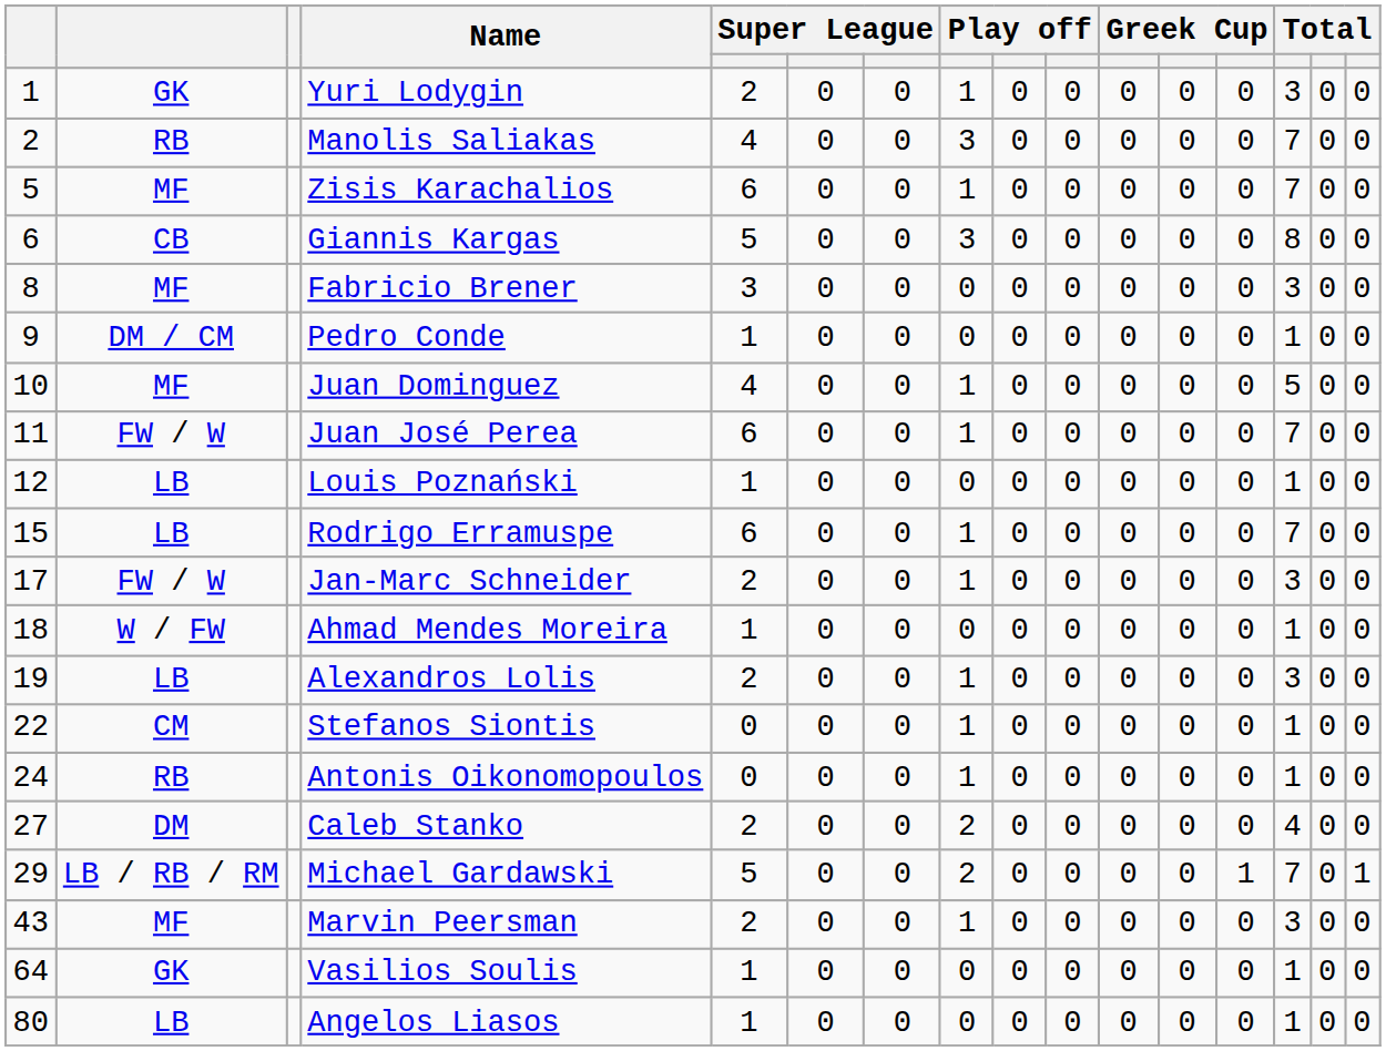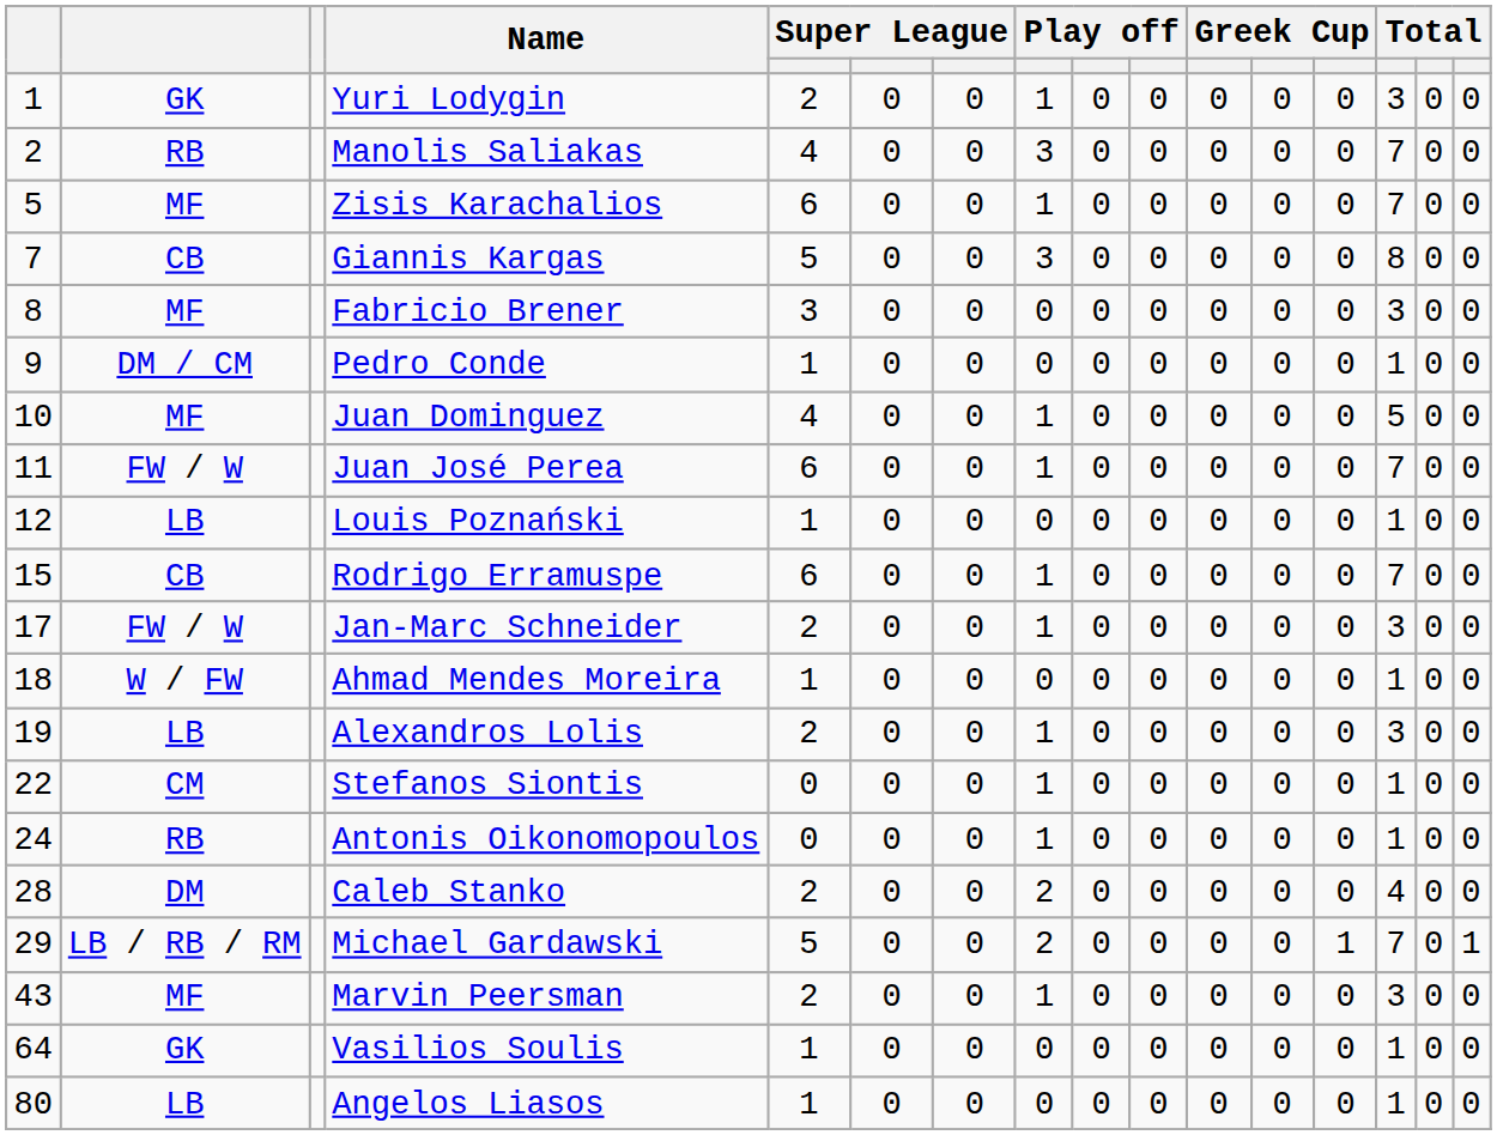 <table class="wikitable sortable" style="text-align:center">
 <tr>
 <th rowspan="2"></th>
 <th rowspan="2"></th>
 <th rowspan="2"></th>
 <th rowspan="2">Name</th>
 <th colspan="3">Super League</th>
 <th colspan="3">Play off</th>
 <th colspan="3">Greek Cup</th>
 <th colspan="3">Total</th>
 </tr>
 <tr>
 <th></th>
 <th></th>
 <th></th>
 <th></th>
 <th></th>
 <th></th>
 <th></th>
 <th></th>
 <th></th>
 <th></th>
 <th></th>
 <th></th>
 </tr>
 <tr>
 <td>1</td>
 <td><a href='#'>GK</a></td>
 <td> </td>
 <td align="left"><a href='#'>Yuri Lodygin</a></td>
 <td>2</td>
 <td>0</td>
 <td>0</td>
 <td>1</td>
 <td>0</td>
 <td>0</td>
 <td>0</td>
 <td>0</td>
 <td>0</td>
 <td>3</td>
 <td>0</td>
 <td>0</td>
 </tr>
 <tr>
 <td>2</td>
 <td><a href='#'>RB</a></td>
 <td></td>
 <td align="left"><a href='#'>Manolis Saliakas</a></td>
 <td>4</td>
 <td>0</td>
 <td>0</td>
 <td>3</td>
 <td>0</td>
 <td>0</td>
 <td>0</td>
 <td>0</td>
 <td>0</td>
 <td>7</td>
 <td>0</td>
 <td>0</td>
 </tr>
 <tr>
 <td>5</td>
 <td><a href='#'>MF</a></td>
 <td></td>
 <td align="left"><a href='#'>Zisis Karachalios</a></td>
 <td>6</td>
 <td>0</td>
 <td>0</td>
 <td>1</td>
 <td>0</td>
 <td>0</td>
 <td>0</td>
 <td>0</td>
 <td>0</td>
 <td>7</td>
 <td>0</td>
 <td>0</td>
 </tr>
 <tr>
-<td>6</td>
+<td>7</td>
 <td><a href='#'>CB</a></td>
 <td></td>
 <td align="left"><a href='#'>Giannis Kargas</a></td>
 <td>5</td>
 <td>0</td>
 <td>0</td>
 <td>3</td>
 <td>0</td>
 <td>0</td>
 <td>0</td>
 <td>0</td>
 <td>0</td>
 <td>8</td>
 <td>0</td>
 <td>0</td>
 </tr>
 <tr>
 <td>8</td>
 <td><a href='#'>MF</a></td>
 <td></td>
 <td align="left"><a href='#'>Fabricio Brener</a></td>
 <td>3</td>
 <td>0</td>
 <td>0</td>
 <td>0</td>
 <td>0</td>
 <td>0</td>
 <td>0</td>
 <td>0</td>
 <td>0</td>
 <td>3</td>
 <td>0</td>
 <td>0</td>
 </tr>
 <tr>
 <td>9</td>
 <td><a href='#'>DM / CM</a></td>
 <td></td>
 <td align="left"><a href='#'>Pedro Conde</a></td>
 <td>1</td>
 <td>0</td>
 <td>0</td>
 <td>0</td>
 <td>0</td>
 <td>0</td>
 <td>0</td>
 <td>0</td>
 <td>0</td>
 <td>1</td>
 <td>0</td>
 <td>0</td>
 </tr>
 <tr>
 <td>10</td>
 <td><a href='#'>MF</a></td>
 <td></td>
 <td align="left"><a href='#'>Juan Dominguez</a></td>
 <td>4</td>
 <td>0</td>
 <td>0</td>
 <td>1</td>
 <td>0</td>
 <td>0</td>
 <td>0</td>
 <td>0</td>
 <td>0</td>
 <td>5</td>
 <td>0</td>
 <td>0</td>
 </tr>
 <tr>
 <td>11</td>
 <td><a href='#'>FW</a> / <a href='#'>W</a></td>
 <td></td>
 <td align="left"><a href='#'>Juan José Perea</a></td>
 <td>6</td>
 <td>0</td>
 <td>0</td>
 <td>1</td>
 <td>0</td>
 <td>0</td>
 <td>0</td>
 <td>0</td>
 <td>0</td>
 <td>7</td>
 <td>0</td>
 <td>0</td>
 </tr>
 <tr>
 <td>12</td>
 <td><a href='#'>LB</a></td>
 <td> </td>
 <td align="left"><a href='#'>Louis Poznański</a></td>
 <td>1</td>
 <td>0</td>
 <td>0</td>
 <td>0</td>
 <td>0</td>
 <td>0</td>
 <td>0</td>
 <td>0</td>
 <td>0</td>
 <td>1</td>
 <td>0</td>
 <td>0</td>
 </tr>
 <tr>
 <td>15</td>
-<td><a href='#'>LB</a></td>
+<td><a href='#'>CB</a></td>
 <td></td>
 <td align="left"><a href='#'>Rodrigo Erramuspe</a></td>
 <td>6</td>
 <td>0</td>
 <td>0</td>
 <td>1</td>
 <td>0</td>
 <td>0</td>
 <td>0</td>
 <td>0</td>
 <td>0</td>
 <td>7</td>
 <td>0</td>
 <td>0</td>
 </tr>
 <tr>
 <td>17</td>
 <td><a href='#'>FW</a> / <a href='#'>W</a></td>
 <td></td>
 <td align="left"><a href='#'>Jan-Marc Schneider</a></td>
 <td>2</td>
 <td>0</td>
 <td>0</td>
 <td>1</td>
 <td>0</td>
 <td>0</td>
 <td>0</td>
 <td>0</td>
 <td>0</td>
 <td>3</td>
 <td>0</td>
 <td>0</td>
 </tr>
 <tr>
 <td>18</td>
 <td><a href='#'>W</a> / <a href='#'>FW</a></td>
 <td> </td>
 <td align="left"><a href='#'>Ahmad Mendes Moreira</a></td>
 <td>1</td>
 <td>0</td>
 <td>0</td>
 <td>0</td>
 <td>0</td>
 <td>0</td>
 <td>0</td>
 <td>0</td>
 <td>0</td>
 <td>1</td>
 <td>0</td>
 <td>0</td>
 </tr>
 <tr>
 <td>19</td>
 <td><a href='#'>LB</a></td>
 <td></td>
 <td align="left"><a href='#'>Alexandros Lolis</a></td>
 <td>2</td>
 <td>0</td>
 <td>0</td>
 <td>1</td>
 <td>0</td>
 <td>0</td>
 <td>0</td>
 <td>0</td>
 <td>0</td>
 <td>3</td>
 <td>0</td>
 <td>0</td>
 </tr>
 <tr>
 <td>22</td>
 <td><a href='#'>CM</a></td>
 <td></td>
 <td align="left"><a href='#'>Stefanos Siontis</a></td>
 <td>0</td>
 <td>0</td>
 <td>0</td>
 <td>1</td>
 <td>0</td>
 <td>0</td>
 <td>0</td>
 <td>0</td>
 <td>0</td>
 <td>1</td>
 <td>0</td>
 <td>0</td>
 </tr>
 <tr>
 <td>24</td>
 <td><a href='#'>RB</a></td>
 <td></td>
 <td align="left"><a href='#'>Antonis Oikonomopoulos</a></td>
 <td>0</td>
 <td>0</td>
 <td>0</td>
 <td>1</td>
 <td>0</td>
 <td>0</td>
 <td>0</td>
 <td>0</td>
 <td>0</td>
 <td>1</td>
 <td>0</td>
 <td>0</td>
 </tr>
 <tr>
-<td>27</td>
+<td>28</td>
 <td><a href='#'>DM</a></td>
 <td> </td>
 <td align="left"><a href='#'>Caleb Stanko</a></td>
 <td>2</td>
 <td>0</td>
 <td>0</td>
 <td>2</td>
 <td>0</td>
 <td>0</td>
 <td>0</td>
 <td>0</td>
 <td>0</td>
 <td>4</td>
 <td>0</td>
 <td>0</td>
 </tr>
 <tr>
 <td>29</td>
 <td><a href='#'>LB</a> / <a href='#'>RB</a> / <a href='#'>RM</a></td>
 <td></td>
 <td align="left"><a href='#'>Michael Gardawski</a></td>
 <td>5</td>
 <td>0</td>
 <td>0</td>
 <td>2</td>
 <td>0</td>
 <td>0</td>
 <td>0</td>
 <td>0</td>
 <td>1</td>
 <td>7</td>
 <td>0</td>
 <td>1</td>
 </tr>
 <tr>
 <td>43</td>
 <td><a href='#'>MF</a></td>
 <td></td>
 <td align="left"><a href='#'>Marvin Peersman</a></td>
 <td>2</td>
 <td>0</td>
 <td>0</td>
 <td>1</td>
 <td>0</td>
 <td>0</td>
 <td>0</td>
 <td>0</td>
 <td>0</td>
 <td>3</td>
 <td>0</td>
 <td>0</td>
 </tr>
 <tr>
 <td>64</td>
 <td><a href='#'>GK</a></td>
 <td></td>
 <td align="left"><a href='#'>Vasilios Soulis</a></td>
 <td>1</td>
 <td>0</td>
 <td>0</td>
 <td>0</td>
 <td>0</td>
 <td>0</td>
 <td>0</td>
 <td>0</td>
 <td>0</td>
 <td>1</td>
 <td>0</td>
 <td>0</td>
 </tr>
 <tr>
 <td>80</td>
 <td><a href='#'>LB</a></td>
 <td></td>
 <td align="left"><a href='#'>Angelos Liasos</a></td>
 <td>1</td>
 <td>0</td>
 <td>0</td>
 <td>0</td>
 <td>0</td>
 <td>0</td>
 <td>0</td>
 <td>0</td>
 <td>0</td>
 <td>1</td>
 <td>0</td>
 <td>0</td>
 </tr>
 </table>
